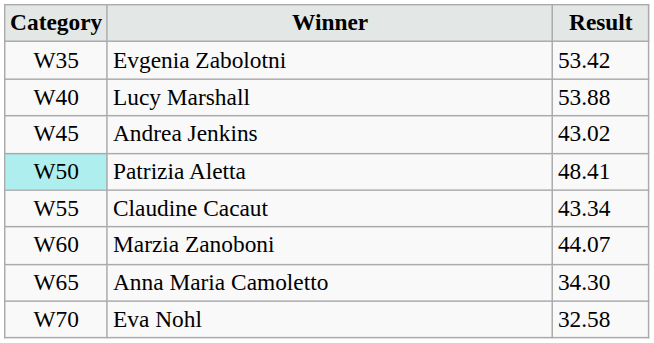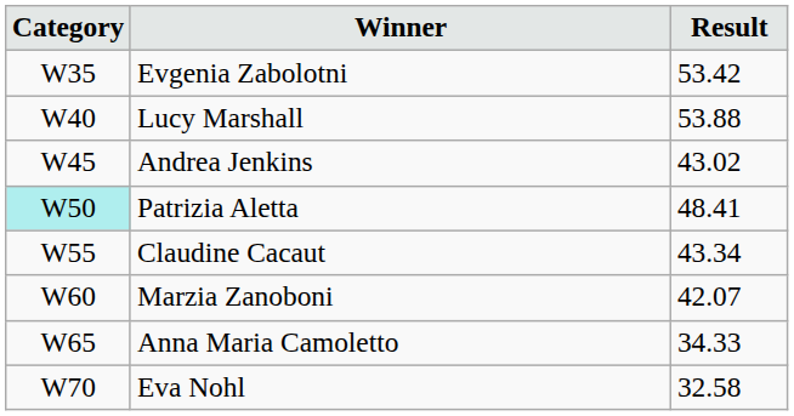 <table class="wikitable" width=35%>
 <tr>
 <td width=15% align="center" bgcolor=#E3E7E6><strong>Category</strong></td>
 <td align="center" bgcolor=#E3E7E6> <strong>Winner</strong></td>
 <td width=15% align="center" bgcolor=#E3E7E6><strong>Result</strong></td>
 </tr>
 <tr>
 <td align="center">W35</td>
 <td> Evgenia Zabolotni</td>
 <td>53.42</td>
 </tr>
 <tr>
 <td align="center">W40</td>
 <td> Lucy Marshall</td>
 <td>53.88</td>
 </tr>
 <tr>
 <td align="center">W45</td>
 <td> Andrea Jenkins</td>
 <td>43.02</td>
 </tr>
 <tr>
 <td align="center" style="background: paleturquoise;">W50</td>
 <td> Patrizia Aletta</td>
 <td>48.41</td>
 </tr>
 <tr>
 <td align="center">W55</td>
 <td> Claudine Cacaut</td>
 <td>43.34</td>
 </tr>
 <tr>
 <td align="center">W60</td>
 <td> Marzia Zanoboni</td>
-<td>44.07</td>
+<td>42.07</td>
 </tr>
 <tr>
 <td align="center">W65</td>
 <td> Anna Maria Camoletto</td>
-<td>34.30</td>
+<td>34.33</td>
 </tr>
 <tr>
 <td align="center">W70</td>
 <td> Eva Nohl</td>
 <td>32.58</td>
 </tr>
 </table>
